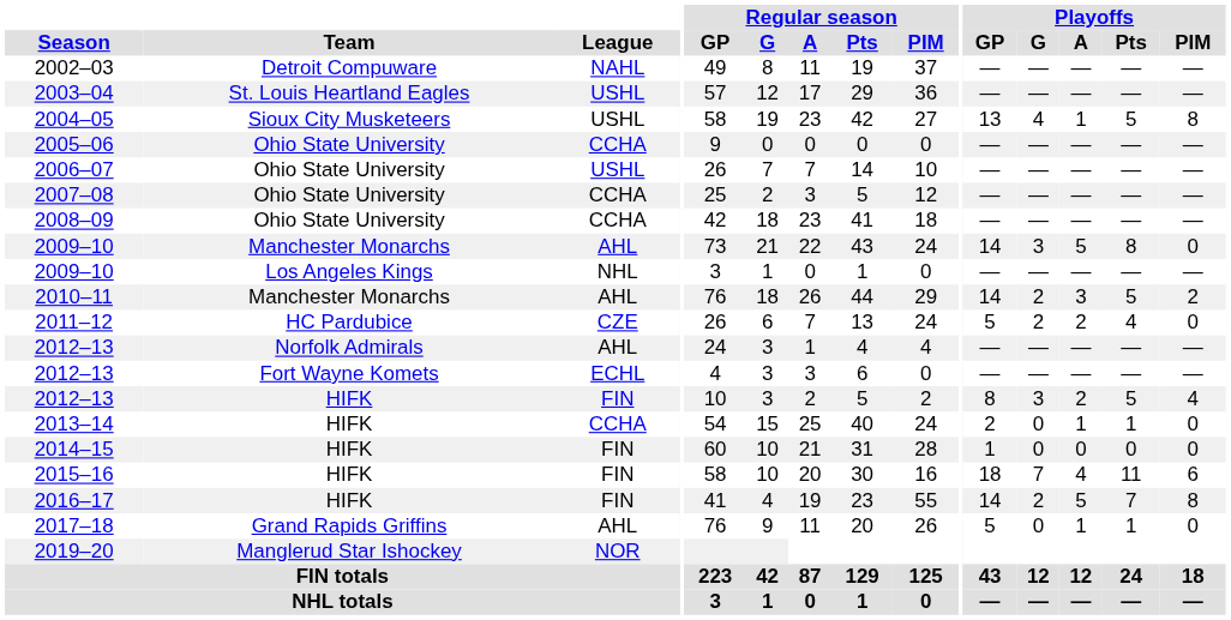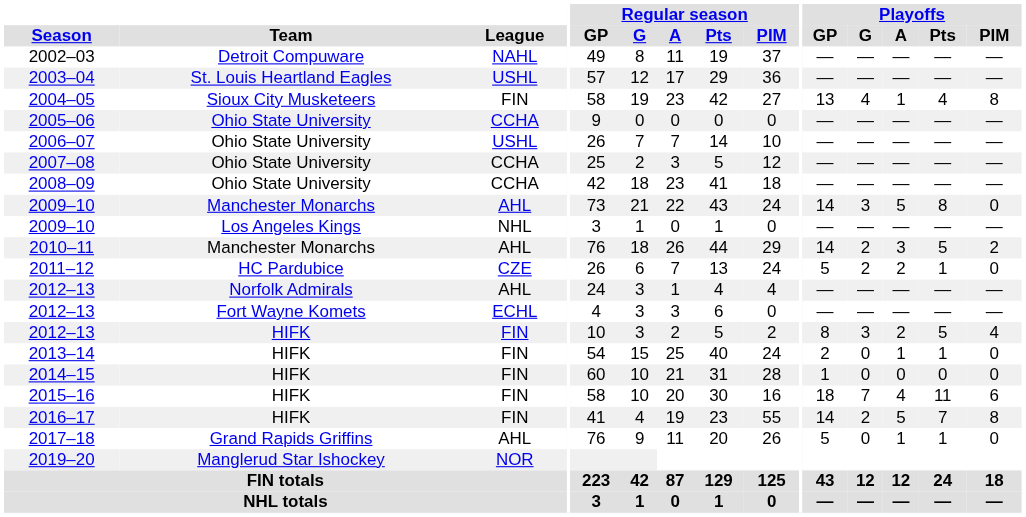 <table border="0" cellpadding="1" cellspacing="0" style="text-align:center; width:60em">
 <tr bgcolor="#e0e0e0">
 <th colspan="3" bgcolor="#ffffff"></th>
 <th rowspan="100" bgcolor="#ffffff"></th>
 <th colspan="5"><a href='#'>Regular season</a></th>
 <th rowspan="100" bgcolor="#ffffff"></th>
 <th colspan="5"><a href='#'>Playoffs</a></th>
 </tr>
 <tr bgcolor="#e0e0e0">
 <th><a href='#'>Season</a></th>
 <th>Team</th>
 <th>League</th>
 <th>GP</th>
 <th><a href='#'>G</a></th>
 <th><a href='#'>A</a></th>
 <th><a href='#'>Pts</a></th>
 <th><a href='#'>PIM</a></th>
 <th>GP</th>
 <th>G</th>
 <th>A</th>
 <th>Pts</th>
 <th>PIM</th>
 </tr>
 <tr>
 <td>2002–03</td>
 <td><a href='#'>Detroit Compuware</a></td>
 <td><a href='#'>NAHL</a></td>
 <td>49</td>
 <td>8</td>
 <td>11</td>
 <td>19</td>
 <td>37</td>
 <td>—</td>
 <td>—</td>
 <td>—</td>
 <td>—</td>
 <td>—</td>
 </tr>
 <tr bgcolor="#f0f0f0">
 <td><a href='#'>2003–04</a></td>
 <td><a href='#'>St. Louis Heartland Eagles</a></td>
 <td><a href='#'>USHL</a></td>
 <td>57</td>
 <td>12</td>
 <td>17</td>
 <td>29</td>
 <td>36</td>
 <td>—</td>
 <td>—</td>
 <td>—</td>
 <td>—</td>
 <td>—</td>
 </tr>
 <tr>
 <td><a href='#'>2004–05</a></td>
 <td><a href='#'>Sioux City Musketeers</a></td>
-<td>USHL</td>
+<td>FIN</td>
 <td>58</td>
 <td>19</td>
 <td>23</td>
 <td>42</td>
 <td>27</td>
 <td>13</td>
 <td>4</td>
 <td>1</td>
-<td>5</td>
+<td>4</td>
 <td>8</td>
 </tr>
 <tr bgcolor="#f0f0f0">
 <td><a href='#'>2005–06</a></td>
 <td><a href='#'>Ohio State University</a></td>
 <td><a href='#'>CCHA</a></td>
 <td>9</td>
 <td>0</td>
 <td>0</td>
 <td>0</td>
 <td>0</td>
 <td>—</td>
 <td>—</td>
 <td>—</td>
 <td>—</td>
 <td>—</td>
 </tr>
 <tr>
 <td><a href='#'>2006–07</a></td>
 <td>Ohio State University</td>
 <td><a href='#'>USHL</a></td>
 <td>26</td>
 <td>7</td>
 <td>7</td>
 <td>14</td>
 <td>10</td>
 <td>—</td>
 <td>—</td>
 <td>—</td>
 <td>—</td>
 <td>—</td>
 </tr>
 <tr bgcolor="#f0f0f0">
 <td><a href='#'>2007–08</a></td>
 <td>Ohio State University</td>
 <td>CCHA</td>
 <td>25</td>
 <td>2</td>
 <td>3</td>
 <td>5</td>
 <td>12</td>
 <td>—</td>
 <td>—</td>
 <td>—</td>
 <td>—</td>
 <td>—</td>
 </tr>
 <tr>
 <td><a href='#'>2008–09</a></td>
 <td>Ohio State University</td>
 <td>CCHA</td>
 <td>42</td>
 <td>18</td>
 <td>23</td>
 <td>41</td>
 <td>18</td>
 <td>—</td>
 <td>—</td>
 <td>—</td>
 <td>—</td>
 <td>—</td>
 </tr>
 <tr bgcolor="#f0f0f0">
 <td><a href='#'>2009–10</a></td>
 <td><a href='#'>Manchester Monarchs</a></td>
 <td><a href='#'>AHL</a></td>
 <td>73</td>
 <td>21</td>
 <td>22</td>
 <td>43</td>
 <td>24</td>
 <td>14</td>
 <td>3</td>
 <td>5</td>
 <td>8</td>
 <td>0</td>
 </tr>
 <tr>
 <td><a href='#'>2009–10</a></td>
 <td><a href='#'>Los Angeles Kings</a></td>
 <td>NHL</td>
 <td>3</td>
 <td>1</td>
 <td>0</td>
 <td>1</td>
 <td>0</td>
 <td>—</td>
 <td>—</td>
 <td>—</td>
 <td>—</td>
 <td>—</td>
 </tr>
 <tr bgcolor="#f0f0f0">
 <td><a href='#'>2010–11</a></td>
 <td>Manchester Monarchs</td>
 <td>AHL</td>
 <td>76</td>
 <td>18</td>
 <td>26</td>
 <td>44</td>
 <td>29</td>
 <td>14</td>
 <td>2</td>
 <td>3</td>
 <td>5</td>
 <td>2</td>
 </tr>
 <tr>
 <td><a href='#'>2011–12</a></td>
 <td><a href='#'>HC Pardubice</a></td>
 <td><a href='#'>CZE</a></td>
 <td>26</td>
 <td>6</td>
 <td>7</td>
 <td>13</td>
 <td>24</td>
 <td>5</td>
 <td>2</td>
 <td>2</td>
-<td>4</td>
+<td>1</td>
 <td>0</td>
 </tr>
 <tr bgcolor="#f0f0f0">
 <td><a href='#'>2012–13</a></td>
 <td><a href='#'>Norfolk Admirals</a></td>
 <td>AHL</td>
 <td>24</td>
 <td>3</td>
 <td>1</td>
 <td>4</td>
 <td>4</td>
 <td>—</td>
 <td>—</td>
 <td>—</td>
 <td>—</td>
 <td>—</td>
 </tr>
 <tr>
 <td><a href='#'>2012–13</a></td>
 <td><a href='#'>Fort Wayne Komets</a></td>
 <td><a href='#'>ECHL</a></td>
 <td>4</td>
 <td>3</td>
 <td>3</td>
 <td>6</td>
 <td>0</td>
 <td>—</td>
 <td>—</td>
 <td>—</td>
 <td>—</td>
 <td>—</td>
 </tr>
 <tr bgcolor="#f0f0f0">
 <td><a href='#'>2012–13</a></td>
 <td><a href='#'>HIFK</a></td>
 <td><a href='#'>FIN</a></td>
 <td>10</td>
 <td>3</td>
 <td>2</td>
 <td>5</td>
 <td>2</td>
 <td>8</td>
 <td>3</td>
 <td>2</td>
 <td>5</td>
 <td>4</td>
 </tr>
 <tr>
 <td><a href='#'>2013–14</a></td>
 <td>HIFK</td>
-<td><a href='#'>CCHA</a></td>
+<td>FIN</td>
 <td>54</td>
 <td>15</td>
 <td>25</td>
 <td>40</td>
 <td>24</td>
 <td>2</td>
 <td>0</td>
 <td>1</td>
 <td>1</td>
 <td>0</td>
 </tr>
 <tr bgcolor="#f0f0f0">
 <td><a href='#'>2014–15</a></td>
 <td>HIFK</td>
 <td>FIN</td>
 <td>60</td>
 <td>10</td>
 <td>21</td>
 <td>31</td>
 <td>28</td>
 <td>1</td>
 <td>0</td>
 <td>0</td>
 <td>0</td>
 <td>0</td>
 </tr>
 <tr>
 <td><a href='#'>2015–16</a></td>
 <td>HIFK</td>
 <td>FIN</td>
 <td>58</td>
 <td>10</td>
 <td>20</td>
 <td>30</td>
 <td>16</td>
 <td>18</td>
 <td>7</td>
 <td>4</td>
 <td>11</td>
 <td>6</td>
 </tr>
 <tr bgcolor="#f0f0f0">
 <td><a href='#'>2016–17</a></td>
 <td>HIFK</td>
 <td>FIN</td>
 <td>41</td>
 <td>4</td>
 <td>19</td>
 <td>23</td>
 <td>55</td>
 <td>14</td>
 <td>2</td>
 <td>5</td>
 <td>7</td>
 <td>8</td>
 </tr>
 <tr>
 <td><a href='#'>2017–18</a></td>
 <td><a href='#'>Grand Rapids Griffins</a></td>
 <td>AHL</td>
 <td>76</td>
 <td>9</td>
 <td>11</td>
 <td>20</td>
 <td>26</td>
 <td>5</td>
 <td>0</td>
 <td>1</td>
 <td>1</td>
 <td>0</td>
 </tr>
 <tr bgcolor="#f0f0f0">
 <td><a href='#'>2019–20</a></td>
 <td><a href='#'>Manglerud Star Ishockey</a></td>
 <td><a href='#'>NOR</a></td>
 <td></td>
 <td></td>
 </tr>
 <tr bgcolor="#e0e0e0">
 <th colspan="3">FIN totals</th>
 <th>223</th>
 <th>42</th>
 <th>87</th>
 <th>129</th>
 <th>125</th>
 <th>43</th>
 <th>12</th>
 <th>12</th>
 <th>24</th>
 <th>18</th>
 </tr>
 <tr bgcolor="#e0e0e0">
 <th colspan="3">NHL totals</th>
 <th>3</th>
 <th>1</th>
 <th>0</th>
 <th>1</th>
 <th>0</th>
 <th>—</th>
 <th>—</th>
 <th>—</th>
 <th>—</th>
 <th>—</th>
 </tr>
 </table>
